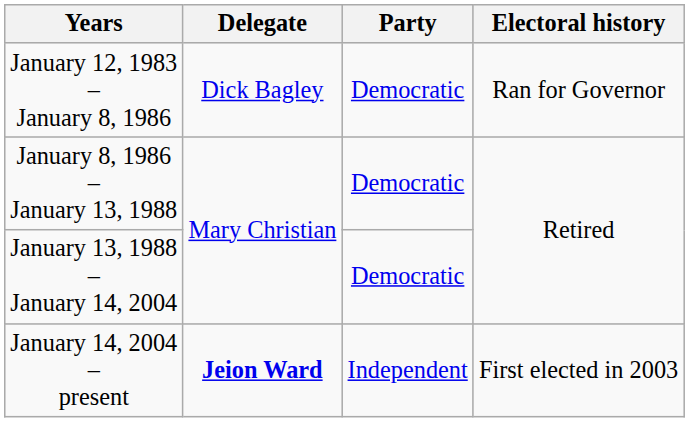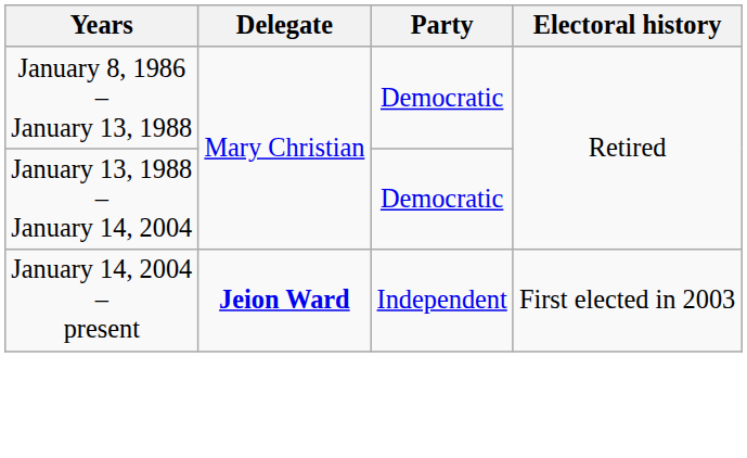 <table class=wikitable style="text-align:center">
 <tr valign=bottom>
 <th>Years</th>
 <th>Delegate</th>
 <th>Party</th>
 <th>Electoral history</th>
-</tr>
-<tr>
-<td nowrap><span>January 12, 1983</span><br>–<br><span>January 8, 1986</span></td>
-<td><a href='#'>Dick Bagley</a></td>
-<td><a href='#'>Democratic</a></td>
-<td>Ran for Governor</td>
 </tr>
 <tr>
 <td nowrap><span>January 8, 1986</span><br>–<br><span>January 13, 1988</span></td>
 <td rowspan=2><a href='#'>Mary Christian</a></td>
 <td><a href='#'>Democratic</a></td>
 <td rowspan=2>Retired</td>
 </tr>
 <tr>
 <td nowrap><span>January 13, 1988</span><br>–<br><span>January 14, 2004</span></td>
 <td><a href='#'>Democratic</a></td>
 </tr>
 <tr>
 <td nowrap><span>January 14, 2004</span><br>–<br><span>present</span></td>
 <td><strong><a href='#'>Jeion Ward</a></strong></td>
 <td><a href='#'>Independent</a></td>
 <td>First elected in 2003</td>
 </tr>
 </table>
